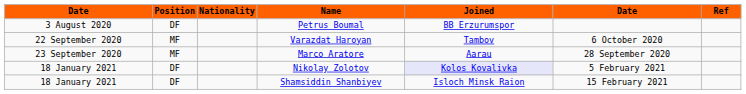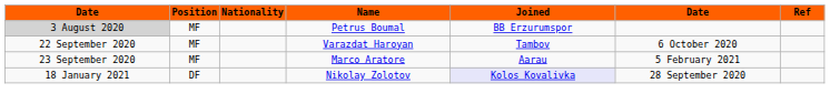 <table class="wikitable"  style="text-align:center; font-size:90%; ">
 <tr>
 <th style="background:#FF6000; color:black; width:200px;">Date</th>
 <th style="background:#FF6000; color:black; width:50px;">Position</th>
 <th style="background:#FF6000; color:black; width:50px;">Nationality</th>
 <th style="background:#FF6000; color:black; width:200px;">Name</th>
 <th style="background:#FF6000; color:black; width:200px;">Joined</th>
 <th style="background:#FF6000; color:black; width:200px;">Date</th>
 <th style="background:#FF6000; color:black; width:50px;">Ref</th>
 </tr>
 <tr>
-<td>3 August 2020</td>
-<td>DF</td>
+<td style="background: lightgrey;">3 August 2020</td>
+<td>MF</td>
 <td></td>
 <td><a href='#'>Petrus Boumal</a></td>
 <td><a href='#'>BB Erzurumspor</a></td>
 <td></td>
 <td></td>
 </tr>
 <tr>
 <td>22 September 2020</td>
 <td>MF</td>
 <td></td>
 <td><a href='#'>Varazdat Haroyan</a></td>
 <td><a href='#'>Tambov</a></td>
 <td>6 October 2020</td>
 <td></td>
 </tr>
 <tr>
 <td>23 September 2020</td>
 <td>MF</td>
 <td></td>
 <td><a href='#'>Marco Aratore</a></td>
 <td><a href='#'>Aarau</a></td>
-<td>28 September 2020</td>
+<td>5 February 2021</td>
 <td></td>
 </tr>
 <tr>
 <td>18 January 2021</td>
 <td>DF</td>
 <td></td>
 <td><a href='#'>Nikolay Zolotov</a></td>
 <td style="background: lavender;"><a href='#'>Kolos Kovalivka</a></td>
-<td>5 February 2021</td>
-<td></td>
-</tr>
-<tr>
-<td>18 January 2021</td>
-<td>DF</td>
-<td></td>
-<td><a href='#'>Shamsiddin Shanbiyev</a></td>
-<td><a href='#'>Isloch Minsk Raion</a></td>
-<td>15 February 2021</td>
+<td>28 September 2020</td>
 <td></td>
 </tr>
 </table>
